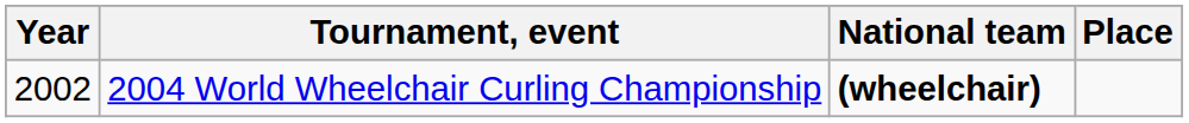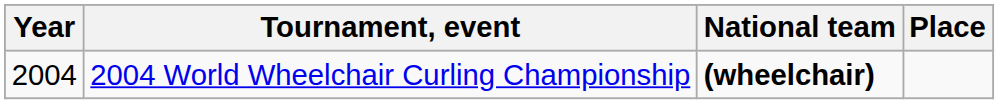 <table class="wikitable">
 <tr>
 <th scope="col">Year</th>
 <th scope="col">Tournament, event</th>
 <th scope="col">National team</th>
 <th scope="col">Place</th>
 </tr>
 <tr>
-<td>2002</td>
+<td>2004</td>
 <td><a href='#'>2004 World Wheelchair Curling Championship</a></td>
 <td><strong> (wheelchair)</strong></td>
 <td></td>
 </tr>
 </table>
